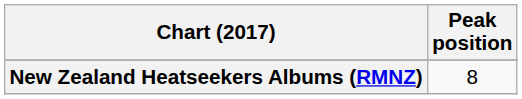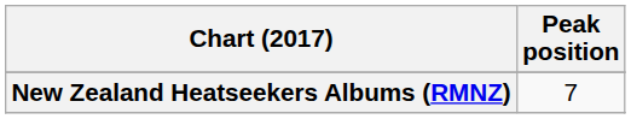 <table class="wikitable sortable plainrowheaders" style="text-align:center">
 <tr>
 <th scope="col">Chart (2017)</th>
 <th scope="col">Peak<br> position</th>
 </tr>
 <tr>
 </tr>
 <tr>
 </tr>
 <tr>
 </tr>
 <tr>
 </tr>
 <tr>
 <th scope="row">New Zealand Heatseekers Albums (<a href='#'>RMNZ</a>)</th>
-<td>8</td>
+<td>7</td>
 </tr>
 <tr>
 </tr>
 <tr>
 </tr>
 <tr>
 </tr>
 </table>
